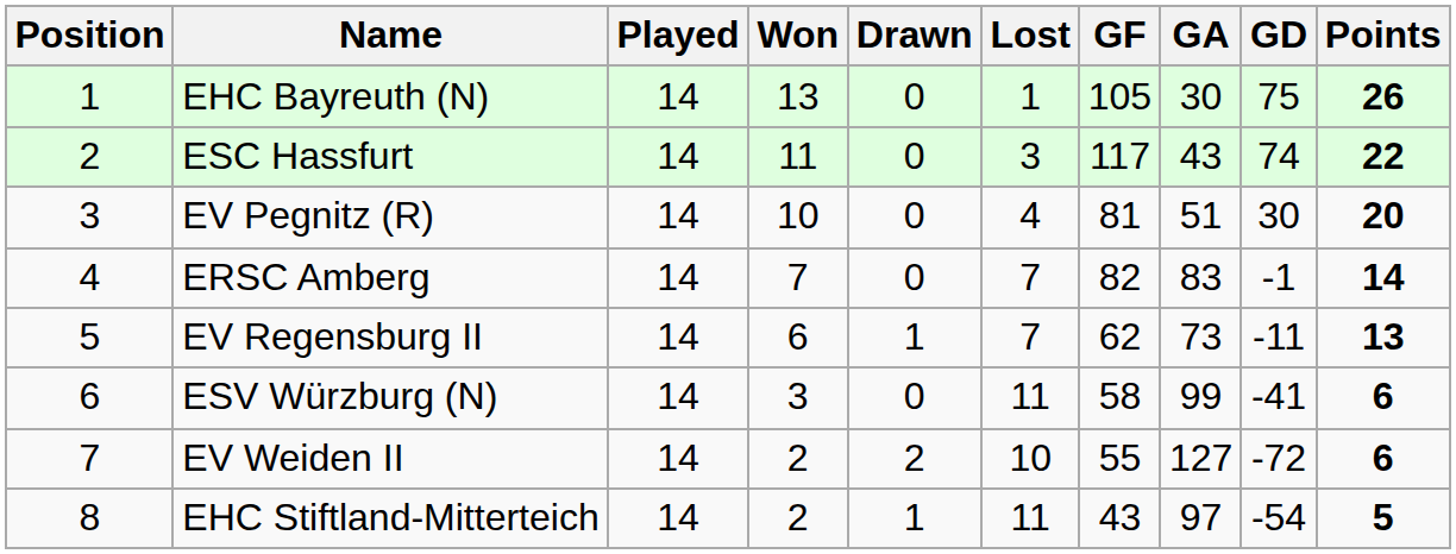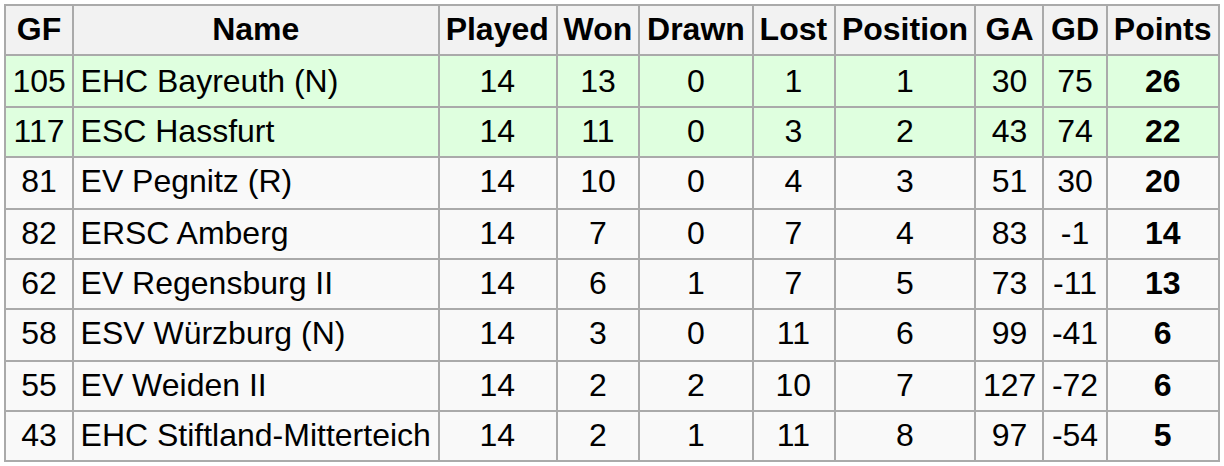 <table class="wikitable">
 <tr align="center">
-<th>Position</th>
+<th>GF</th>
 <th>Name</th>
 <th>Played</th>
 <th>Won</th>
 <th>Drawn</th>
 <th>Lost</th>
-<th>GF</th>
+<th>Position</th>
 <th>GA</th>
 <th>GD</th>
 <th>Points</th>
 </tr>
 <tr align="center" bgcolor="#dfffdf">
-<td>1</td>
+<td>105</td>
 <td align="left">EHC Bayreuth (N)</td>
 <td>14</td>
 <td>13</td>
 <td>0</td>
 <td>1</td>
-<td>105</td>
+<td>1</td>
 <td>30</td>
 <td>75</td>
 <td><strong>26</strong></td>
 </tr>
 <tr align="center" bgcolor="#dfffdf">
-<td>2</td>
+<td>117</td>
 <td align="left">ESC Hassfurt</td>
 <td>14</td>
 <td>11</td>
 <td>0</td>
 <td>3</td>
-<td>117</td>
+<td>2</td>
 <td>43</td>
 <td>74</td>
 <td><strong>22</strong></td>
 </tr>
 <tr align="center">
-<td>3</td>
+<td>81</td>
 <td align="left">EV Pegnitz (R)</td>
 <td>14</td>
 <td>10</td>
 <td>0</td>
 <td>4</td>
-<td>81</td>
+<td>3</td>
 <td>51</td>
 <td>30</td>
 <td><strong>20</strong></td>
 </tr>
 <tr align="center">
-<td>4</td>
+<td>82</td>
 <td align="left">ERSC Amberg</td>
 <td>14</td>
 <td>7</td>
 <td>0</td>
 <td>7</td>
-<td>82</td>
+<td>4</td>
 <td>83</td>
 <td>-1</td>
 <td><strong>14</strong></td>
 </tr>
 <tr align="center">
-<td>5</td>
+<td>62</td>
 <td align="left">EV Regensburg II</td>
 <td>14</td>
 <td>6</td>
 <td>1</td>
 <td>7</td>
-<td>62</td>
+<td>5</td>
 <td>73</td>
 <td>-11</td>
 <td><strong>13</strong></td>
 </tr>
 <tr align="center">
-<td>6</td>
+<td>58</td>
 <td align="left">ESV Würzburg (N)</td>
 <td>14</td>
 <td>3</td>
 <td>0</td>
 <td>11</td>
-<td>58</td>
+<td>6</td>
 <td>99</td>
 <td>-41</td>
 <td><strong>6</strong></td>
 </tr>
 <tr align="center">
-<td>7</td>
+<td>55</td>
 <td align="left">EV Weiden II</td>
 <td>14</td>
 <td>2</td>
 <td>2</td>
 <td>10</td>
-<td>55</td>
+<td>7</td>
 <td>127</td>
 <td>-72</td>
 <td><strong>6</strong></td>
 </tr>
 <tr align="center">
-<td>8</td>
+<td>43</td>
 <td align="left">EHC Stiftland-Mitterteich</td>
 <td>14</td>
 <td>2</td>
 <td>1</td>
 <td>11</td>
-<td>43</td>
+<td>8</td>
 <td>97</td>
 <td>-54</td>
 <td><strong>5</strong></td>
 </tr>
 </table>
